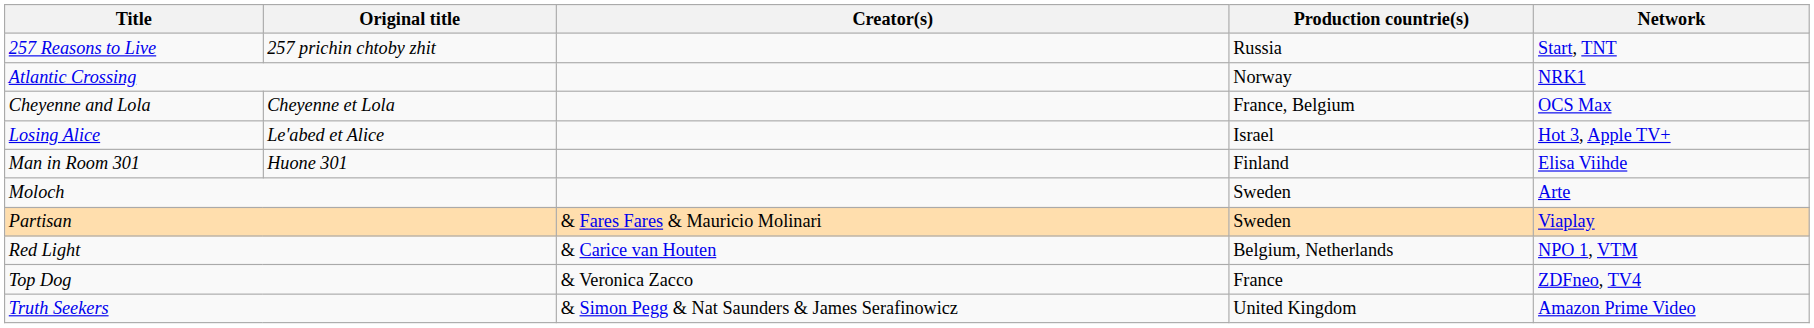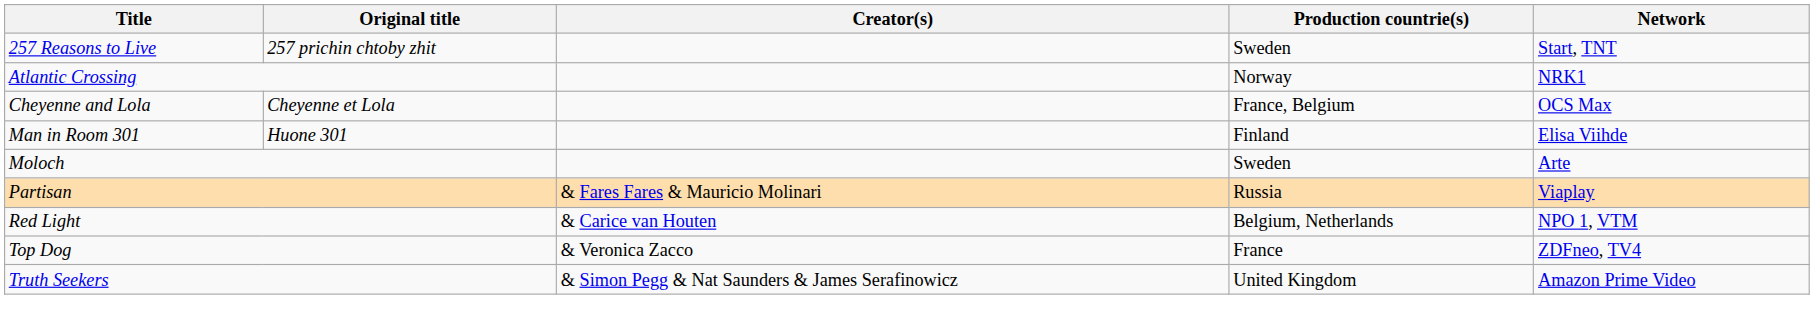 <table class="sortable wikitable" style="width:100%; margin-bottom:4px">
 <tr>
 <th scope="col">Title</th>
 <th scope="col">Original title</th>
 <th scope="col">Creator(s)</th>
 <th scope="col">Production countrie(s)</th>
 <th scope="col">Network</th>
 </tr>
 <tr>
 <td><em><a href='#'>257 Reasons to Live</a></em></td>
 <td><em>257 prichin chtoby zhit</em></td>
 <td></td>
-<td>Russia</td>
+<td>Sweden</td>
 <td><a href='#'>Start</a>, <a href='#'>TNT</a></td>
 </tr>
 <tr>
 <td colspan="2"><em><a href='#'>Atlantic Crossing</a></em></td>
 <td></td>
 <td>Norway</td>
 <td><a href='#'>NRK1</a></td>
 </tr>
 <tr>
 <td><em>Cheyenne and Lola</em></td>
 <td><em>Cheyenne et Lola</em></td>
 <td></td>
 <td>France, Belgium</td>
 <td><a href='#'>OCS Max</a></td>
-</tr>
-<tr>
-<td><em><a href='#'>Losing Alice</a></em></td>
-<td><em>Le'abed et Alice</em></td>
-<td></td>
-<td>Israel</td>
-<td><a href='#'>Hot 3</a>, <a href='#'>Apple TV+</a></td>
 </tr>
 <tr>
 <td><em>Man in Room 301</em></td>
 <td><em>Huone 301</em></td>
 <td></td>
 <td>Finland</td>
 <td><a href='#'>Elisa Viihde</a></td>
 </tr>
 <tr>
 <td colspan="2"><em>Moloch</em></td>
 <td></td>
 <td>Sweden</td>
 <td><a href='#'>Arte</a></td>
 </tr>
 <tr style="background:#FFDEAD;">
 <td colspan="2"><em>Partisan</em></td>
 <td> & <a href='#'>Fares Fares</a> & Mauricio Molinari</td>
-<td>Sweden</td>
+<td>Russia</td>
 <td><a href='#'>Viaplay</a></td>
 </tr>
 <tr>
 <td colspan="2"><em>Red Light</em></td>
 <td> & <a href='#'>Carice van Houten</a></td>
 <td>Belgium, Netherlands</td>
 <td><a href='#'>NPO 1</a>, <a href='#'>VTM</a></td>
 </tr>
 <tr>
 <td colspan="2"><em>Top Dog</em></td>
 <td> & Veronica Zacco</td>
 <td>France</td>
 <td><a href='#'>ZDFneo</a>, <a href='#'>TV4</a></td>
 </tr>
 <tr>
 <td colspan="2"><em><a href='#'>Truth Seekers</a></em></td>
 <td> & <a href='#'>Simon Pegg</a> & Nat Saunders & James Serafinowicz</td>
 <td>United Kingdom</td>
 <td><a href='#'>Amazon Prime Video</a></td>
 </tr>
 </table>
